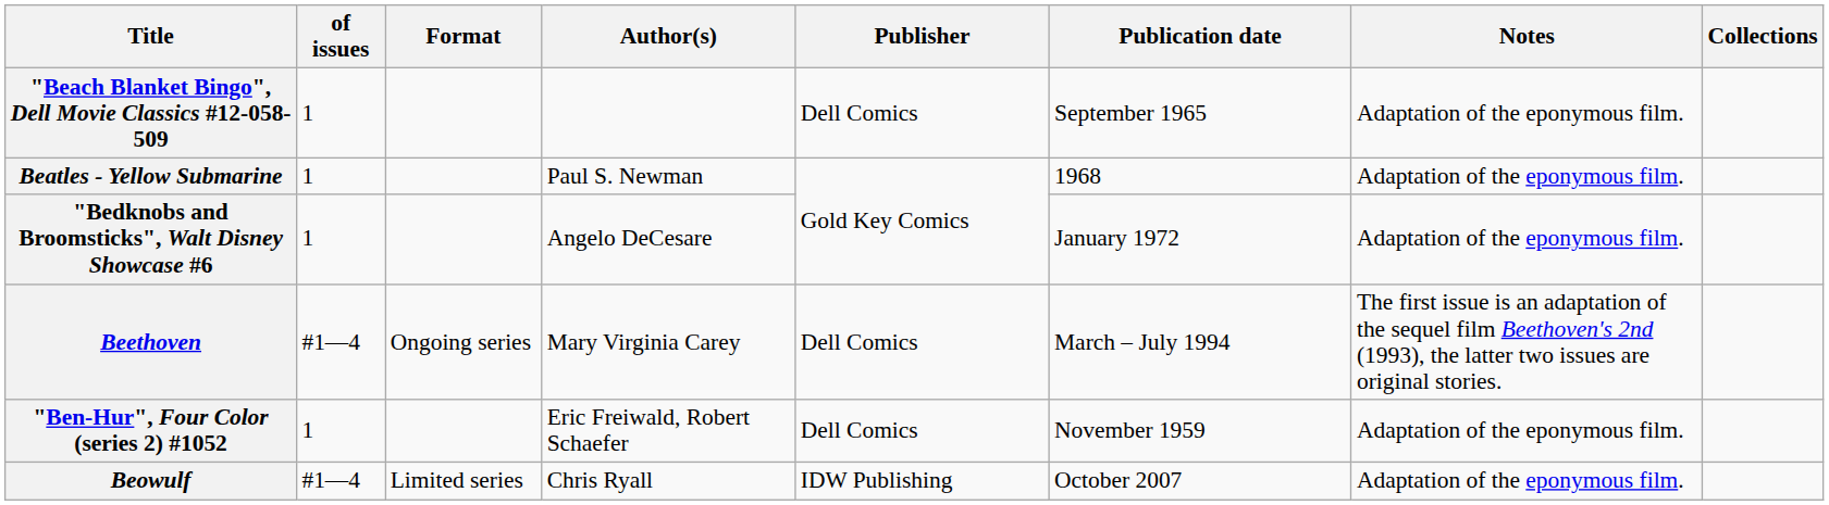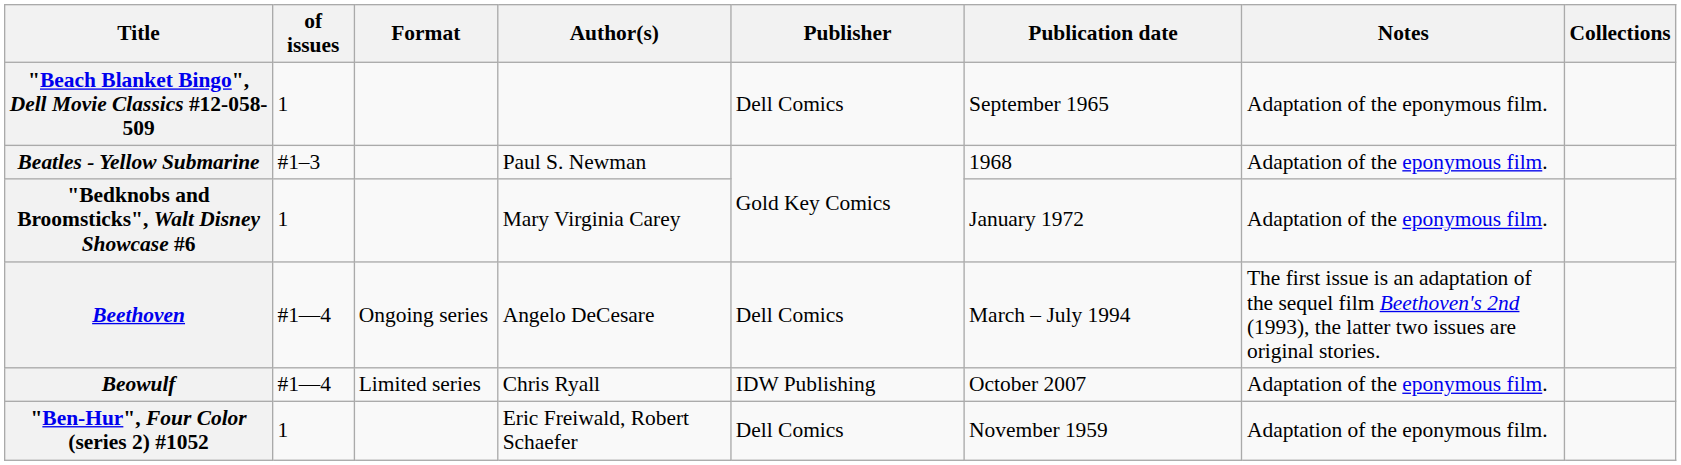 <table class="wikitable">
 <tr>
 <th>Title</th>
 <th style="width:40pt"> of issues</th>
 <th style="width:75pt">Format</th>
 <th style="width:125pt">Author(s)</th>
 <th style="width:125pt">Publisher</th>
 <th style="width:150pt">Publication date</th>
 <th style="width:175pt">Notes</th>
 <th>Collections</th>
 </tr>
 <tr>
 <th>"<a href='#'>Beach Blanket Bingo</a>", <em>Dell Movie Classics</em> #12-058-509</th>
 <td>1</td>
 <td></td>
 <td></td>
 <td>Dell Comics</td>
 <td>September 1965</td>
 <td>Adaptation of the eponymous film.</td>
 <td></td>
 </tr>
 <tr>
 <th><em>Beatles - Yellow Submarine</em></th>
-<td>1</td>
+<td>#1–3</td>
 <td></td>
 <td>Paul S. Newman</td>
 <td rowspan="2">Gold Key Comics</td>
 <td>1968</td>
 <td>Adaptation of the <a href='#'>eponymous film</a>.</td>
 <td></td>
 </tr>
 <tr>
 <th>"Bedknobs and Broomsticks", <em>Walt Disney Showcase</em> #6</th>
 <td>1</td>
 <td></td>
-<td>Angelo DeCesare</td>
+<td>Mary Virginia Carey</td>
 <td>January 1972</td>
 <td>Adaptation of the <a href='#'>eponymous film</a>.</td>
 <td></td>
 </tr>
 <tr>
 <th><em><a href='#'>Beethoven</a></em></th>
 <td>#1—4</td>
 <td>Ongoing series</td>
-<td>Mary Virginia Carey</td>
+<td>Angelo DeCesare</td>
 <td>Dell Comics</td>
 <td>March – July 1994</td>
 <td>The first issue is an adaptation of the sequel film <em><a href='#'>Beethoven's 2nd</a></em> (1993), the latter two issues are original stories.</td>
+<td></td>
+</tr>
+<tr>
+<th><em>Beowulf</em></th>
+<td>#1—4</td>
+<td>Limited series</td>
+<td>Chris Ryall</td>
+<td>IDW Publishing</td>
+<td>October 2007</td>
+<td>Adaptation of the <a href='#'>eponymous film</a>.</td>
 <td></td>
 </tr>
 <tr>
 <th>"<a href='#'>Ben-Hur</a>", <em>Four Color</em> (series 2) #1052</th>
 <td>1</td>
 <td></td>
 <td>Eric Freiwald, Robert Schaefer</td>
 <td>Dell Comics</td>
 <td>November 1959</td>
 <td>Adaptation of the eponymous film.</td>
 <td></td>
 </tr>
-<tr>
-<th><em>Beowulf</em></th>
-<td>#1—4</td>
-<td>Limited series</td>
-<td>Chris Ryall</td>
-<td>IDW Publishing</td>
-<td>October 2007</td>
-<td>Adaptation of the <a href='#'>eponymous film</a>.</td>
-<td></td>
-</tr>
 </table>
